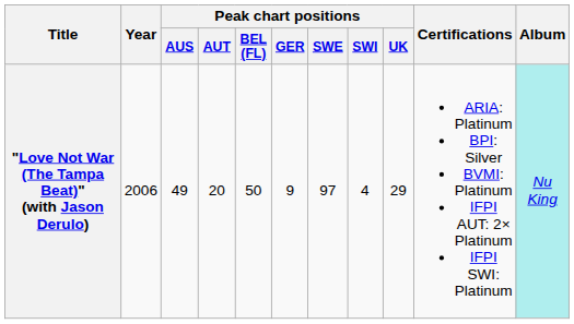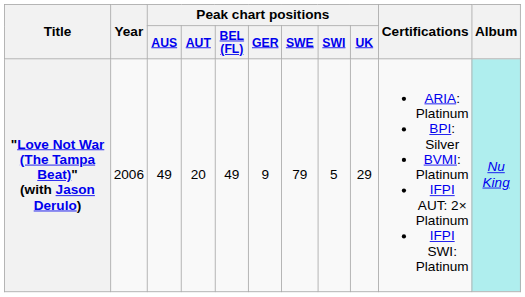 <table class="wikitable plainrowheaders" style="text-align:center;">
 <tr>
 <th scope="col" rowspan="2" style="width:17em;">Title</th>
 <th scope="col" rowspan="2" style="width:1em;">Year</th>
 <th scope="col" colspan="7">Peak chart positions</th>
 <th scope="col" rowspan="2">Certifications</th>
 <th scope="col" rowspan="2">Album</th>
 </tr>
 <tr>
 <th scope="col" style="width:2.9em;font-size:90%;"><a href='#'>AUS</a><br></th>
 <th scope="col" style="width:2.9em;font-size:90%;"><a href='#'>AUT</a><br></th>
 <th scope="col" style="width:2.9em;font-size:90%;"><a href='#'>BEL<br>(FL)</a><br></th>
 <th scope="col" style="width:2.5em;font-size:90%;"><a href='#'>GER</a><br></th>
 <th scope="col" style="width:2.9em;font-size:90%;"><a href='#'>SWE</a><br></th>
 <th scope="col" style="width:2.9em;font-size:90%;"><a href='#'>SWI</a><br></th>
 <th scope="col" style="width:2.9em;font-size:90%;"><a href='#'>UK</a><br></th>
 </tr>
 <tr>
 <th scope="row">"<a href='#'>Love Not War (The Tampa Beat)</a>"<br><span>(with <a href='#'>Jason Derulo</a>)</span></th>
 <td>2006</td>
 <td>49</td>
 <td>20</td>
-<td>50</td>
+<td>49</td>
 <td>9</td>
-<td>97</td>
-<td>4</td>
+<td>79</td>
+<td>5</td>
 <td>29</td>
 <td><br><ul><li><a href='#'>ARIA</a>: Platinum</li><li><a href='#'>BPI</a>: Silver</li><li><a href='#'>BVMI</a>: Platinum</li><li><a href='#'>IFPI</a> AUT: 2× Platinum</li><li><a href='#'>IFPI</a> SWI: Platinum</li></ul></td>
 <td style="background: paleturquoise;"><em><a href='#'>Nu King</a></em></td>
 </tr>
 </table>
